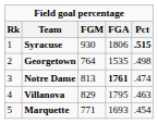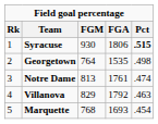 <table class="wikitable" style="white-space:nowrap; font-size:90%;">
 <tr>
 <td colspan=5 align=center><strong>Field goal percentage</strong></td>
 </tr>
 <tr>
 <th>Rk</th>
 <th>Team</th>
 <th>FGM</th>
 <th>FGA</th>
 <th>Pct</th>
 </tr>
 <tr>
 <td>1</td>
 <td><strong>Syracuse</strong></td>
 <td>930</td>
 <td>1806</td>
 <td><strong>.515</strong></td>
 </tr>
 <tr>
 <td>2</td>
 <td><strong>Georgetown</strong></td>
 <td>764</td>
 <td>1535</td>
 <td>.498</td>
 </tr>
 <tr>
 <td>3</td>
 <td><strong>Notre Dame</strong></td>
 <td>813</td>
-<td><strong>1761</strong></td>
+<td>1761</td>
 <td>.474</td>
 </tr>
 <tr>
 <td>4</td>
 <td><strong>Villanova</strong></td>
 <td>829</td>
-<td>1795</td>
+<td>1792</td>
 <td>.463</td>
 </tr>
 <tr>
 <td>5</td>
 <td><strong>Marquette</strong></td>
-<td>771</td>
+<td>768</td>
 <td>1693</td>
 <td>.454</td>
 </tr>
 </table>
